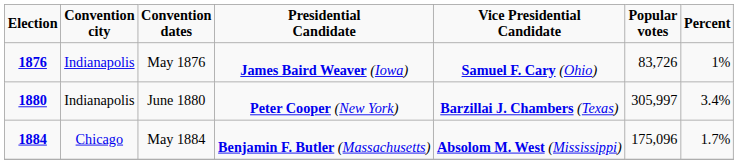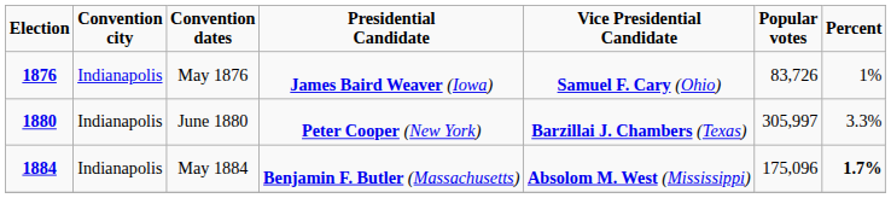 <table class="wikitable" style="text-align:center">
 <tr align=center>
 <td><strong>Election</strong></td>
 <td><strong>Convention<br> city</strong></td>
 <td><strong>Convention<br>dates</strong></td>
 <td><strong>Presidential<br> Candidate</strong></td>
 <td><strong>Vice Presidential<br> Candidate</strong></td>
 <td><strong>Popular<br>votes</strong></td>
 <td><strong>Percent</strong></td>
 </tr>
 <tr>
 <td><strong><a href='#'>1876</a></strong></td>
 <td><a href='#'>Indianapolis</a></td>
 <td>May 1876</td>
 <td><br><strong><a href='#'>James Baird Weaver</a></strong> <em>(<a href='#'>Iowa</a>)</em></td>
 <td><br><strong><a href='#'>Samuel F. Cary</a></strong> <em>(<a href='#'>Ohio</a>)</em></td>
 <td align=right>83,726</td>
 <td align=right>1%</td>
 </tr>
 <tr>
 <td><strong><a href='#'>1880</a></strong></td>
 <td>Indianapolis</td>
 <td>June 1880</td>
 <td><br><strong><a href='#'>Peter Cooper</a></strong> <em>(<a href='#'>New York</a>)</em></td>
 <td><br><strong><a href='#'>Barzillai J. Chambers</a></strong> <em>(<a href='#'>Texas</a>)</em></td>
 <td align=right>305,997</td>
-<td align=right>3.4%</td>
+<td align=right>3.3%</td>
 </tr>
 <tr>
 <td><strong><a href='#'>1884</a></strong></td>
-<td><a href='#'>Chicago</a></td>
+<td>Indianapolis</td>
 <td>May 1884</td>
 <td><br><strong><a href='#'>Benjamin F. Butler</a></strong> <em>(<a href='#'>Massachusetts</a>)</em></td>
 <td><br><strong><a href='#'>Absolom M. West</a></strong> <em>(<a href='#'>Mississippi</a>)</em></td>
 <td align=right>175,096</td>
-<td align=right>1.7%</td>
+<td align=right><strong>1.7%</strong></td>
 </tr>
 <tr>
 </tr>
 </table>
